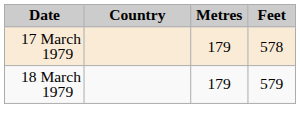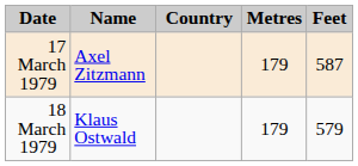 <table class="wikitable sortable" style="text-align:left; line-height:16px; width:34%;">
 <tr>
 <th style="background-color: #ccc;" width="130">Date</th>
+<th style="background-color: #ccc;" width="136">Name</th>
 <th style="background-color: #ccc;" width="174">Country</th>
 <th style="background-color: #ccc;" width="60">Metres</th>
 <th style="background-color: #ccc;" width="60">Feet</th>
 </tr>
 <tr bgcolor=#FAEBD7>
 <td align=right>17 March 1979  </td>
+<td><a href='#'>Axel Zitzmann</a></td>
 <td></td>
 <td align=center>179</td>
-<td align=center>578</td>
+<td align=center>587</td>
 </tr>
 <tr>
 <td align=right>18 March 1979  </td>
+<td><a href='#'>Klaus Ostwald</a></td>
 <td></td>
 <td align=center>179</td>
 <td align=center>579</td>
 </tr>
 </table>
